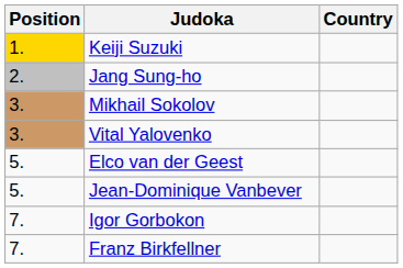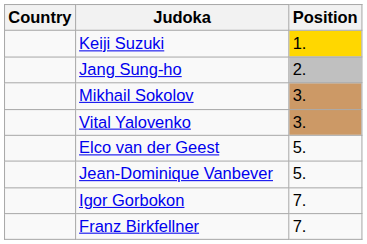 <table class=wikitable>
 <tr>
+<th width=10>Country</th>
+<th width=200>Judoka</th>
 <th width=10>Position</th>
-<th width=200>Judoka</th>
-<th width=10>Country</th>
 </tr>
 <tr>
+<td></td>
+<td><a href='#'>Keiji Suzuki</a></td>
 <td bgcolor=gold>1.</td>
-<td><a href='#'>Keiji Suzuki</a></td>
-<td></td>
 </tr>
 <tr>
+<td></td>
+<td><a href='#'>Jang Sung-ho</a></td>
 <td bgcolor="silver">2.</td>
-<td><a href='#'>Jang Sung-ho</a></td>
-<td></td>
 </tr>
 <tr>
+<td></td>
+<td><a href='#'>Mikhail Sokolov</a></td>
 <td bgcolor="CC9966">3.</td>
-<td><a href='#'>Mikhail Sokolov</a></td>
-<td></td>
 </tr>
 <tr>
+<td></td>
+<td><a href='#'>Vital Yalovenko</a></td>
 <td bgcolor="CC9966">3.</td>
-<td><a href='#'>Vital Yalovenko</a></td>
-<td></td>
 </tr>
 <tr>
+<td></td>
+<td><a href='#'>Elco van der Geest</a></td>
 <td>5.</td>
-<td><a href='#'>Elco van der Geest</a></td>
-<td></td>
 </tr>
 <tr>
+<td></td>
+<td><a href='#'>Jean-Dominique Vanbever</a></td>
 <td>5.</td>
-<td><a href='#'>Jean-Dominique Vanbever</a></td>
-<td></td>
 </tr>
 <tr>
+<td></td>
+<td><a href='#'>Igor Gorbokon</a></td>
 <td>7.</td>
-<td><a href='#'>Igor Gorbokon</a></td>
-<td></td>
 </tr>
 <tr>
+<td></td>
+<td><a href='#'>Franz Birkfellner</a></td>
 <td>7.</td>
-<td><a href='#'>Franz Birkfellner</a></td>
-<td></td>
 </tr>
 </table>
